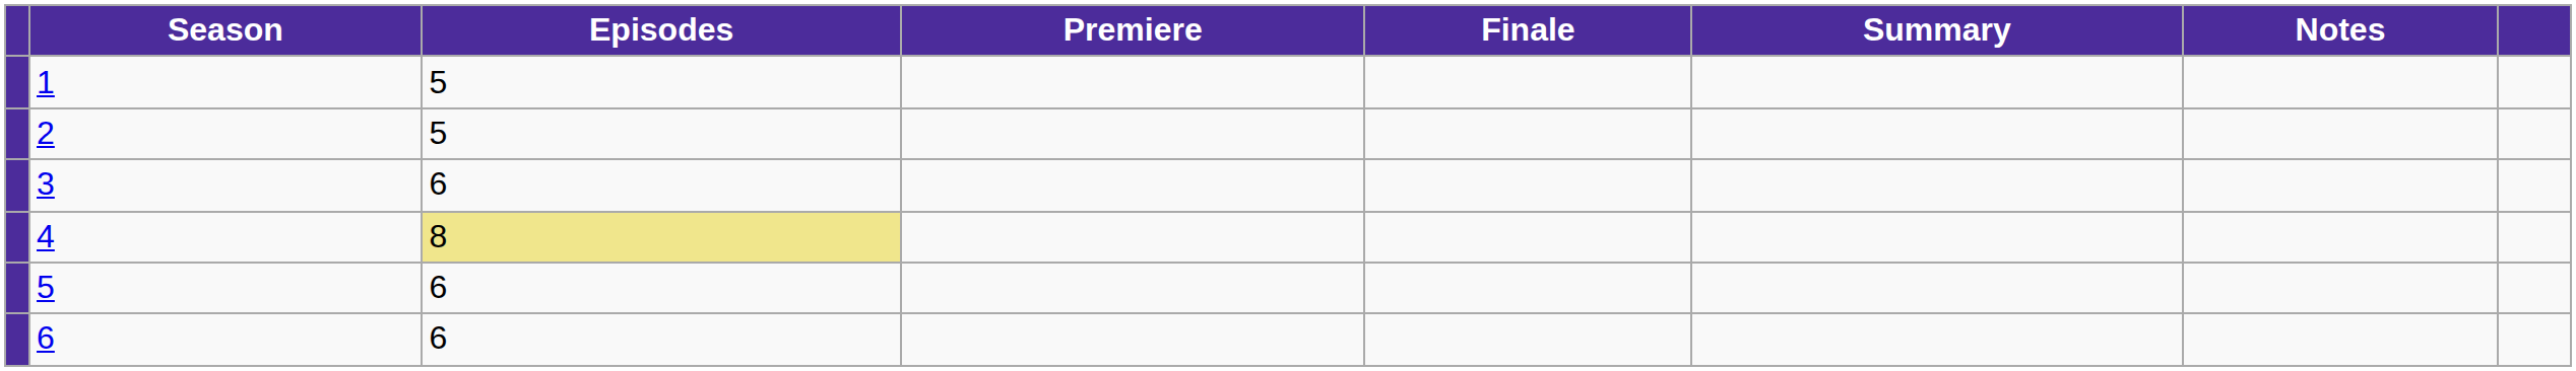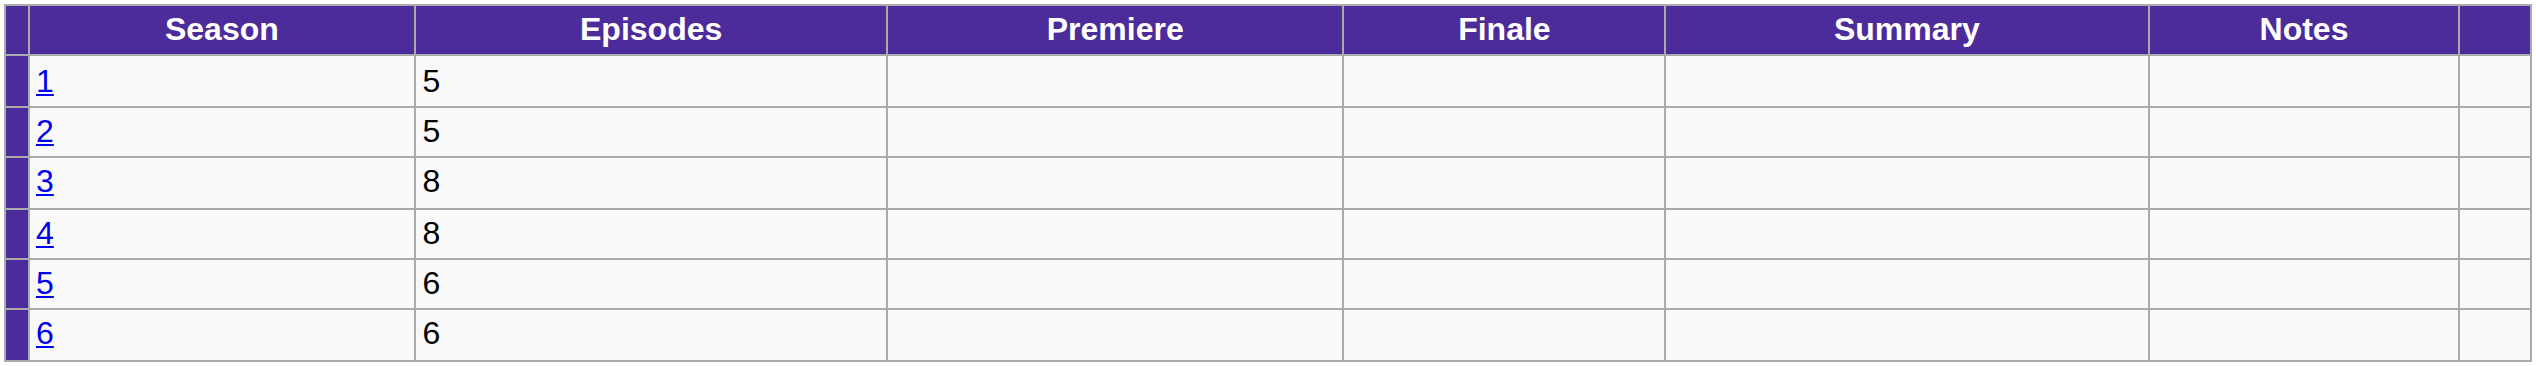 <table class="wikitable plainrowheaders" width=100% style="margin-right: 0;">
 <tr>
 <th width=3px style="background-color: #4c2c9b; color:#ffffff;"> </th>
 <th style="background-color: #4c2c9b; color:#ffffff;">Season</th>
 <th style="background-color: #4c2c9b; color:#ffffff;">Episodes</th>
 <th style="background-color: #4c2c9b; color:#ffffff;">Premiere</th>
 <th style="background-color: #4c2c9b; color:#ffffff;">Finale</th>
 <th style="background-color: #4c2c9b; color:#ffffff;">Summary</th>
 <th style="background-color: #4c2c9b; color:#ffffff;">Notes</th>
 <th style="background-color: #4c2c9b; color:#ffffff;">  </th>
 </tr>
 <tr>
 <td style="background-color: #4c2c9b; color:#ffffff;"></td>
 <td><a href='#'>1</a></td>
 <td>5</td>
 <td></td>
 <td></td>
 <td></td>
 <td></td>
 <td></td>
 </tr>
 <tr>
 <td style="background-color: #4c2c9b; color:#ffffff;"></td>
 <td><a href='#'>2</a></td>
 <td>5</td>
 <td></td>
 <td></td>
 <td></td>
 <td></td>
 <td></td>
 </tr>
 <tr>
 <td style="background-color: #4c2c9b; color:#ffffff;"></td>
 <td><a href='#'>3</a></td>
-<td>6</td>
+<td>8</td>
 <td></td>
 <td></td>
 <td></td>
 <td></td>
 <td></td>
 </tr>
 <tr>
 <td style="background-color: #4c2c9b; color:#ffffff;"></td>
 <td><a href='#'>4</a></td>
-<td style="background: khaki;">8</td>
+<td>8</td>
 <td></td>
 <td></td>
 <td></td>
 <td></td>
 <td></td>
 </tr>
 <tr>
 <td style="background-color: #4c2c9b; color:#ffffff;"></td>
 <td><a href='#'>5</a></td>
 <td>6</td>
 <td></td>
 <td></td>
 <td></td>
 <td></td>
 <td></td>
 </tr>
 <tr>
 <td style="background-color: #4c2c9b; color:#ffffff;"></td>
 <td><a href='#'>6</a></td>
 <td>6</td>
 <td></td>
 <td></td>
 <td></td>
 <td></td>
 <td></td>
 </tr>
 <tr>
 </tr>
 </table>
